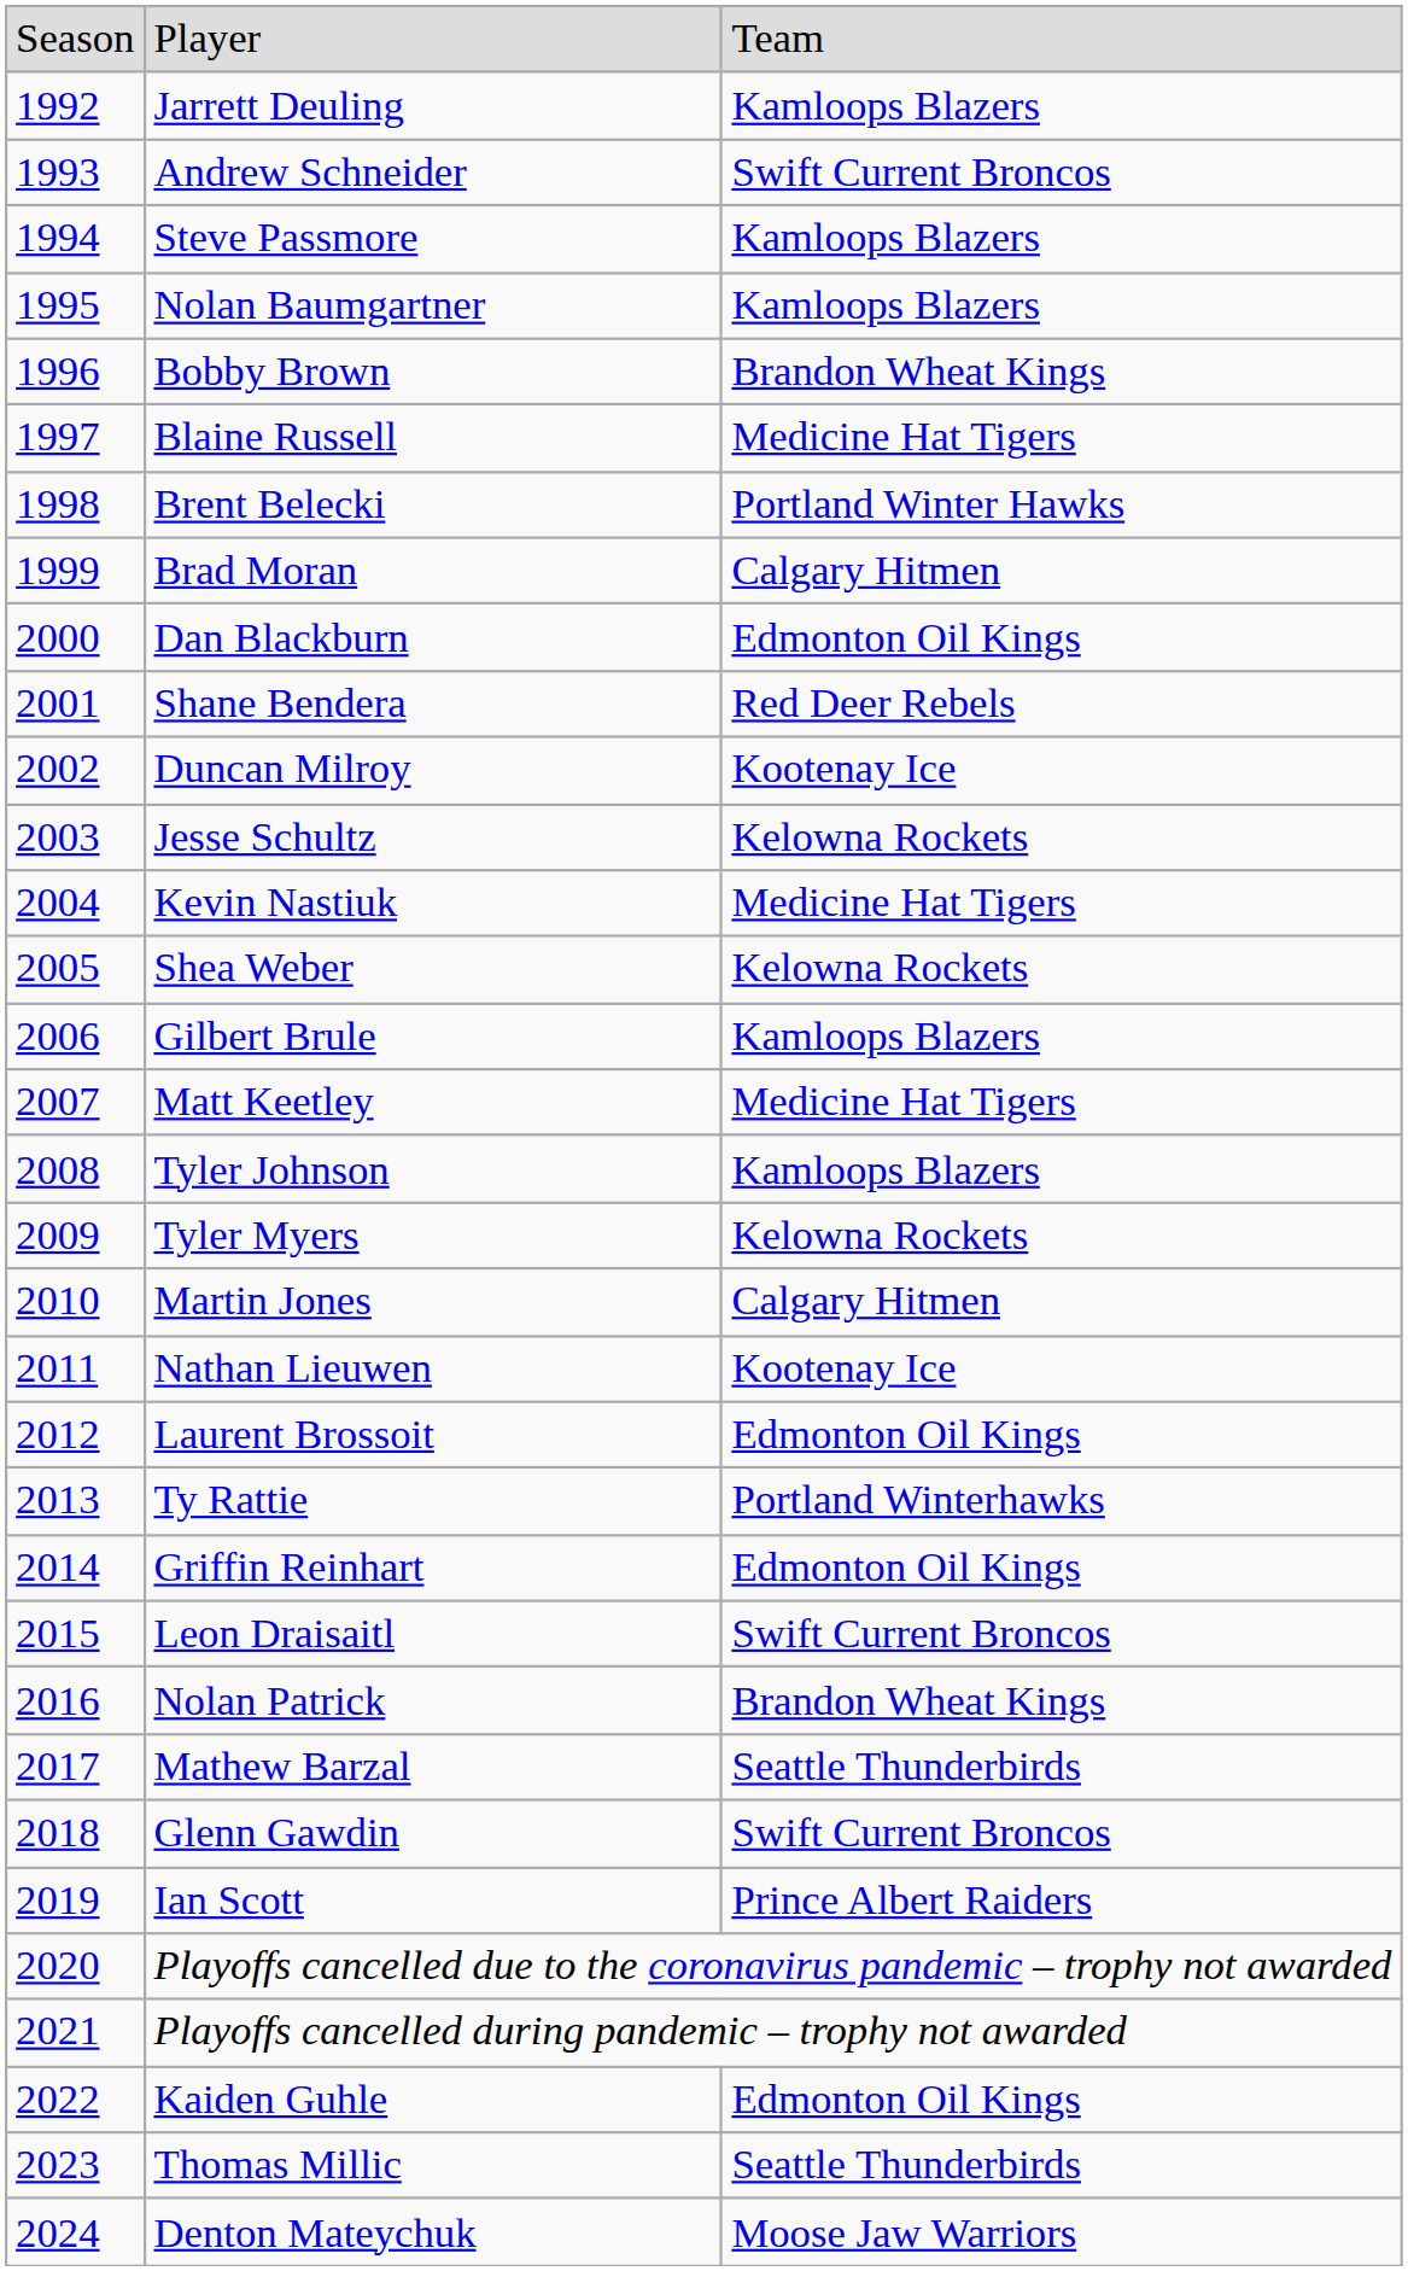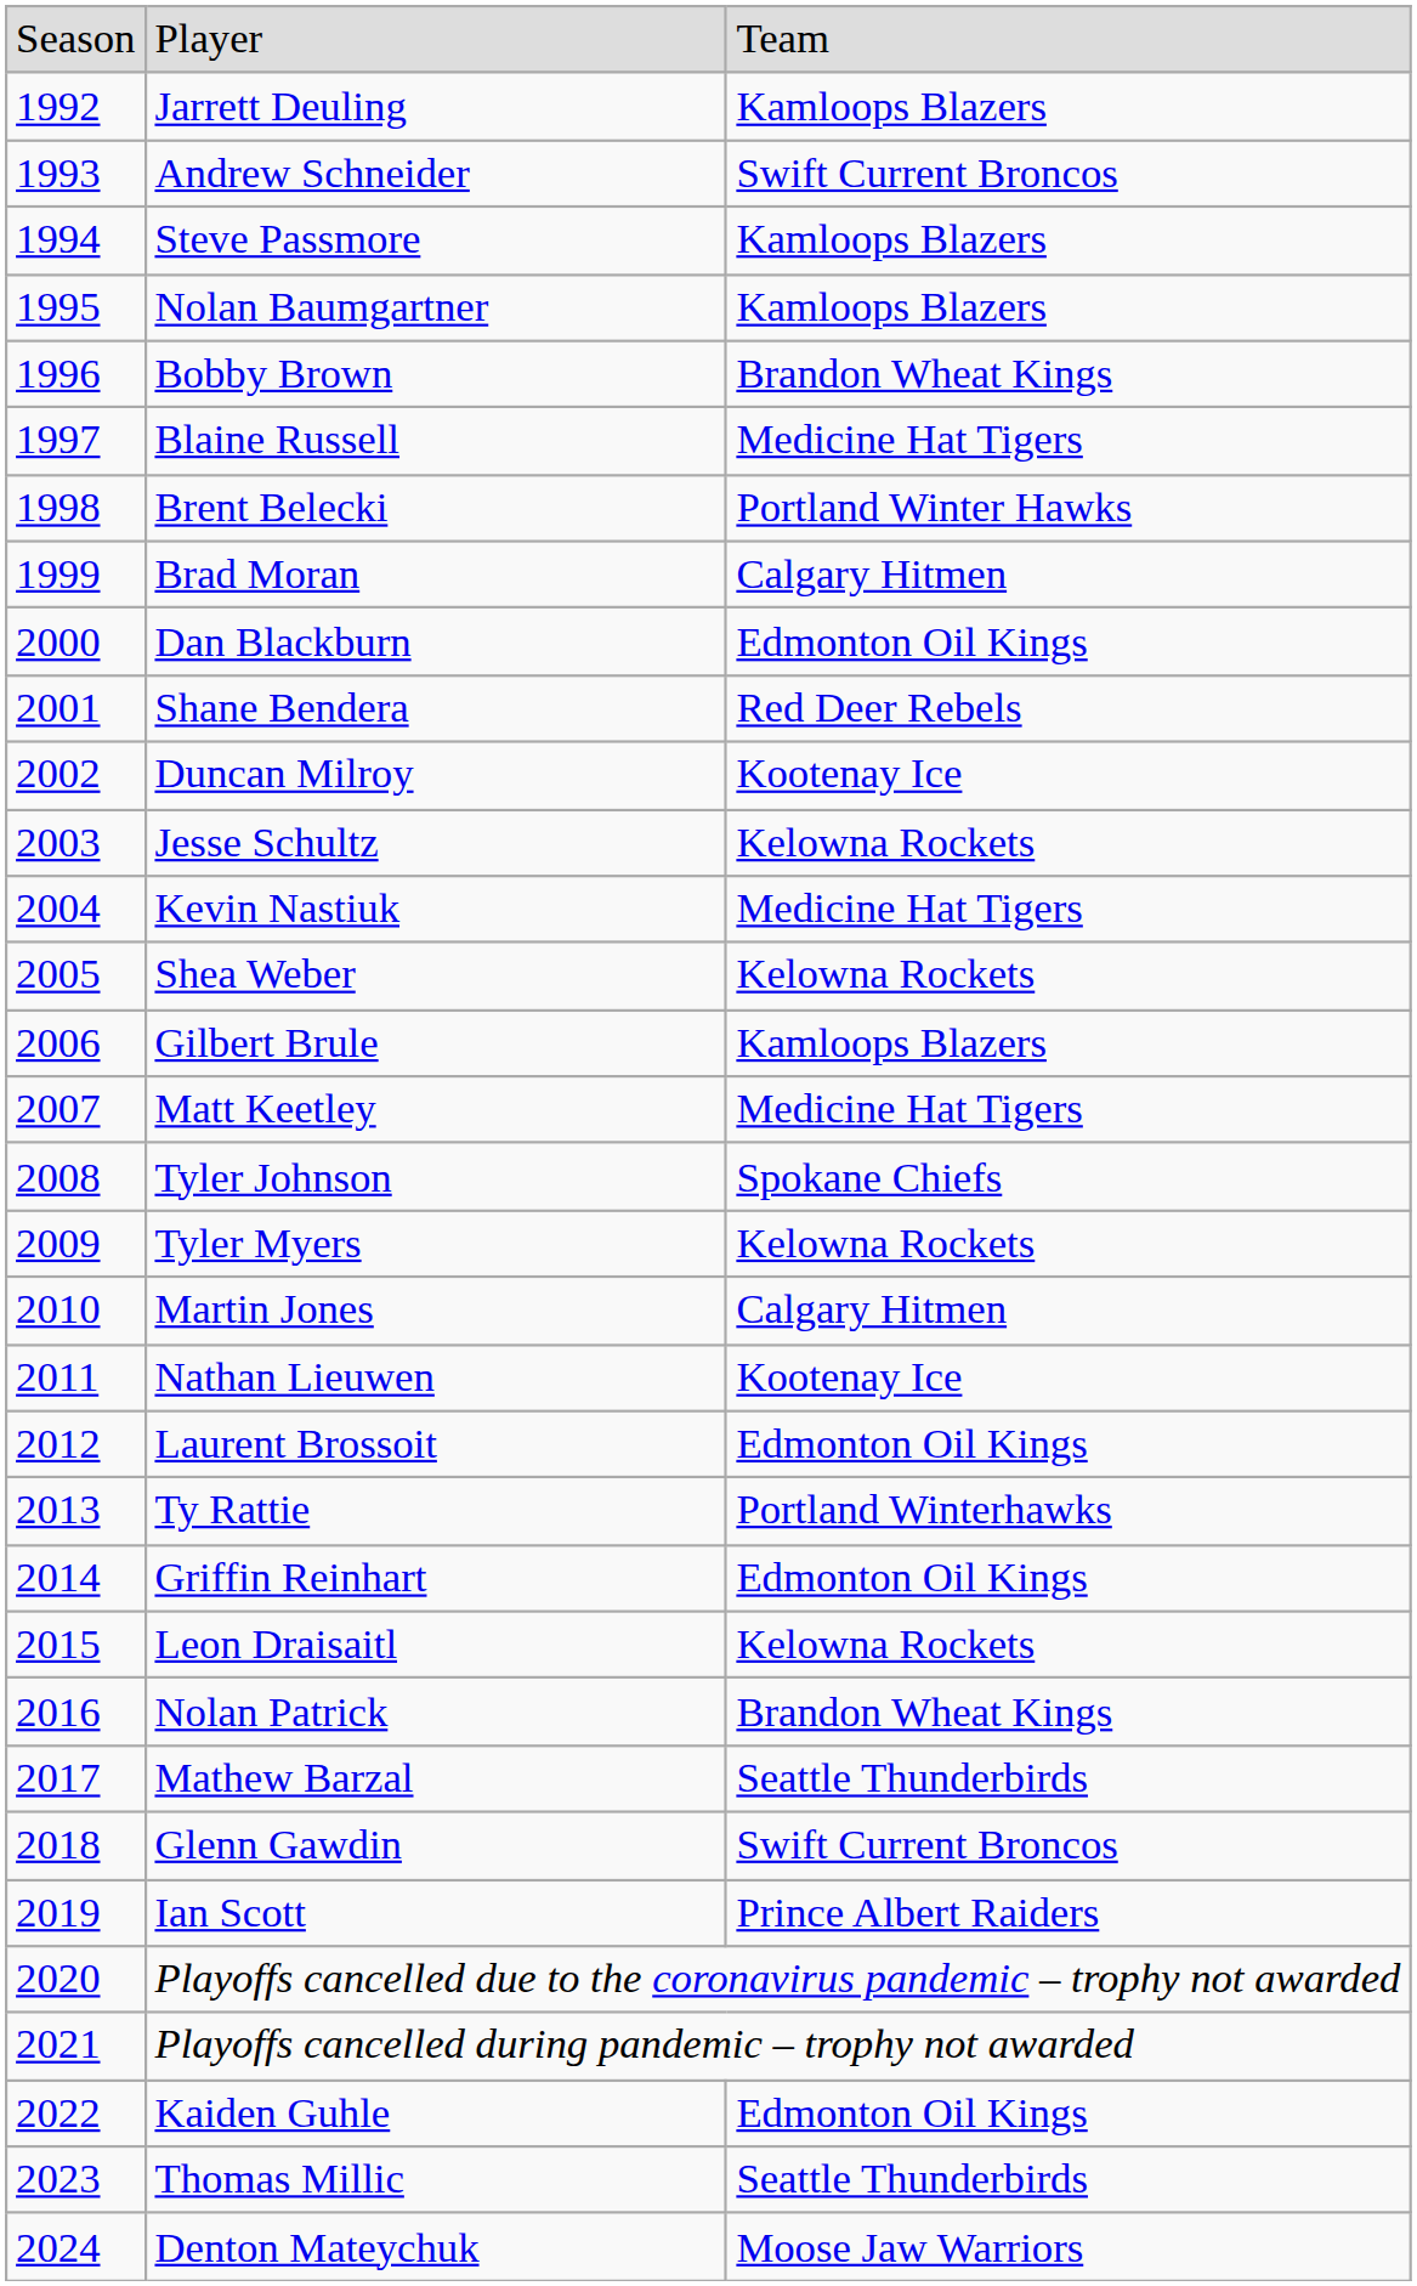 <table class="wikitable">
 <tr bgcolor="#dddddd">
 <td>Season</td>
 <td>Player</td>
 <td>Team</td>
 </tr>
 <tr>
 <td><a href='#'>1992</a></td>
 <td><a href='#'>Jarrett Deuling</a></td>
 <td><a href='#'>Kamloops Blazers</a></td>
 </tr>
 <tr>
 <td><a href='#'>1993</a></td>
 <td><a href='#'>Andrew Schneider</a></td>
 <td><a href='#'>Swift Current Broncos</a></td>
 </tr>
 <tr>
 <td><a href='#'>1994</a></td>
 <td><a href='#'>Steve Passmore</a></td>
 <td><a href='#'>Kamloops Blazers</a></td>
 </tr>
 <tr>
 <td><a href='#'>1995</a></td>
 <td><a href='#'>Nolan Baumgartner</a></td>
 <td><a href='#'>Kamloops Blazers</a></td>
 </tr>
 <tr>
 <td><a href='#'>1996</a></td>
 <td><a href='#'>Bobby Brown</a></td>
 <td><a href='#'>Brandon Wheat Kings</a></td>
 </tr>
 <tr>
 <td><a href='#'>1997</a></td>
 <td><a href='#'>Blaine Russell</a></td>
 <td><a href='#'>Medicine Hat Tigers</a></td>
 </tr>
 <tr>
 <td><a href='#'>1998</a></td>
 <td><a href='#'>Brent Belecki</a></td>
 <td><a href='#'>Portland Winter Hawks</a></td>
 </tr>
 <tr>
 <td><a href='#'>1999</a></td>
 <td><a href='#'>Brad Moran</a></td>
 <td><a href='#'>Calgary Hitmen</a></td>
 </tr>
 <tr>
 <td><a href='#'>2000</a></td>
 <td><a href='#'>Dan Blackburn</a></td>
 <td><a href='#'>Edmonton Oil Kings</a></td>
 </tr>
 <tr>
 <td><a href='#'>2001</a></td>
 <td><a href='#'>Shane Bendera</a></td>
 <td><a href='#'>Red Deer Rebels</a></td>
 </tr>
 <tr>
 <td><a href='#'>2002</a></td>
 <td><a href='#'>Duncan Milroy</a></td>
 <td><a href='#'>Kootenay Ice</a></td>
 </tr>
 <tr>
 <td><a href='#'>2003</a></td>
 <td><a href='#'>Jesse Schultz</a></td>
 <td><a href='#'>Kelowna Rockets</a></td>
 </tr>
 <tr>
 <td><a href='#'>2004</a></td>
 <td><a href='#'>Kevin Nastiuk</a></td>
 <td><a href='#'>Medicine Hat Tigers</a></td>
 </tr>
 <tr>
 <td><a href='#'>2005</a></td>
 <td><a href='#'>Shea Weber</a></td>
 <td><a href='#'>Kelowna Rockets</a></td>
 </tr>
 <tr>
 <td><a href='#'>2006</a></td>
 <td><a href='#'>Gilbert Brule</a></td>
 <td><a href='#'>Kamloops Blazers</a></td>
 </tr>
 <tr>
 <td><a href='#'>2007</a></td>
 <td><a href='#'>Matt Keetley</a></td>
 <td><a href='#'>Medicine Hat Tigers</a></td>
 </tr>
 <tr>
 <td><a href='#'>2008</a></td>
 <td><a href='#'>Tyler Johnson</a></td>
-<td><a href='#'>Kamloops Blazers</a></td>
+<td><a href='#'>Spokane Chiefs</a></td>
 </tr>
 <tr>
 <td><a href='#'>2009</a></td>
 <td><a href='#'>Tyler Myers</a></td>
 <td><a href='#'>Kelowna Rockets</a></td>
 </tr>
 <tr>
 <td><a href='#'>2010</a></td>
 <td><a href='#'>Martin Jones</a></td>
 <td><a href='#'>Calgary Hitmen</a></td>
 </tr>
 <tr>
 <td><a href='#'>2011</a></td>
 <td><a href='#'>Nathan Lieuwen</a></td>
 <td><a href='#'>Kootenay Ice</a></td>
 </tr>
 <tr>
 <td><a href='#'>2012</a></td>
 <td><a href='#'>Laurent Brossoit</a></td>
 <td><a href='#'>Edmonton Oil Kings</a></td>
 </tr>
 <tr>
 <td><a href='#'>2013</a></td>
 <td><a href='#'>Ty Rattie</a></td>
 <td><a href='#'>Portland Winterhawks</a></td>
 </tr>
 <tr>
 <td><a href='#'>2014</a></td>
 <td><a href='#'>Griffin Reinhart</a></td>
 <td><a href='#'>Edmonton Oil Kings</a></td>
 </tr>
 <tr>
 <td><a href='#'>2015</a></td>
 <td><a href='#'>Leon Draisaitl</a></td>
-<td><a href='#'>Swift Current Broncos</a></td>
+<td><a href='#'>Kelowna Rockets</a></td>
 </tr>
 <tr>
 <td><a href='#'>2016</a></td>
 <td><a href='#'>Nolan Patrick</a></td>
 <td><a href='#'>Brandon Wheat Kings</a></td>
 </tr>
 <tr>
 <td><a href='#'>2017</a></td>
 <td><a href='#'>Mathew Barzal</a></td>
 <td><a href='#'>Seattle Thunderbirds</a></td>
 </tr>
 <tr>
 <td><a href='#'>2018</a></td>
 <td><a href='#'>Glenn Gawdin</a></td>
 <td><a href='#'>Swift Current Broncos</a></td>
 </tr>
 <tr>
 <td><a href='#'>2019</a></td>
 <td><a href='#'>Ian Scott</a></td>
 <td><a href='#'>Prince Albert Raiders</a></td>
 </tr>
 <tr>
 <td><a href='#'>2020</a></td>
 <td colspan="2"><em>Playoffs cancelled due to the <a href='#'>coronavirus pandemic</a> – trophy not awarded</em></td>
 </tr>
 <tr>
 <td><a href='#'>2021</a></td>
 <td colspan="2"><em>Playoffs cancelled during pandemic – trophy not awarded</td>
 </tr>
 <tr>
 <td><a href='#'>2022</a></td>
 <td><a href='#'>Kaiden Guhle</a></td>
 <td><a href='#'>Edmonton Oil Kings</a></td>
 </tr>
 <tr>
 <td><a href='#'>2023</a></td>
 <td><a href='#'>Thomas Millic</a></td>
 <td><a href='#'>Seattle Thunderbirds</a></td>
 </tr>
 <tr>
 <td><a href='#'>2024</a></td>
 <td><a href='#'>Denton Mateychuk</a></td>
 <td><a href='#'>Moose Jaw Warriors</a></td>
 </tr>
 </table>
